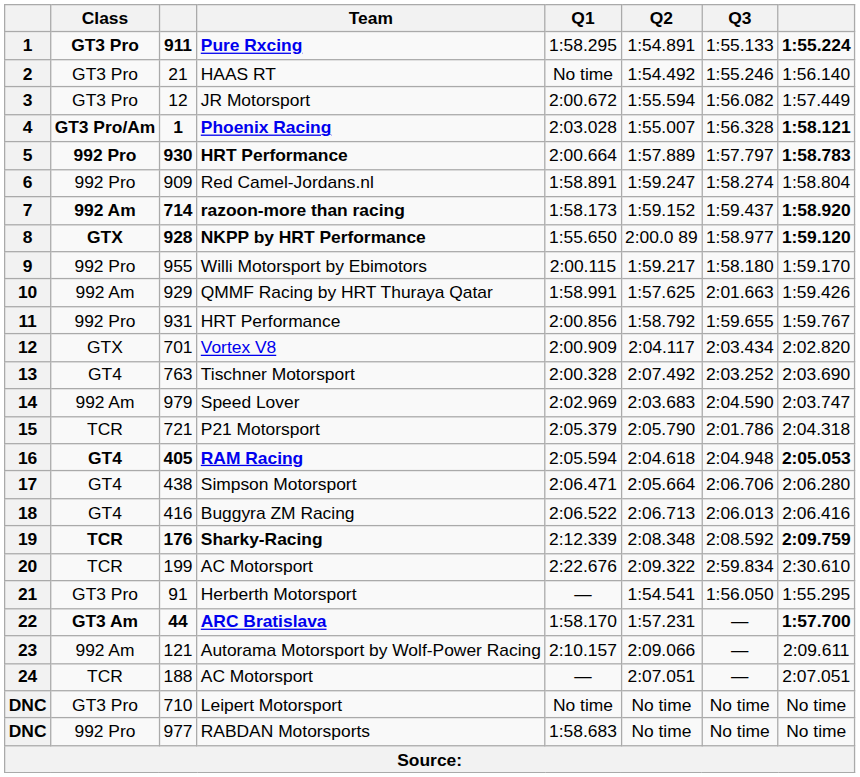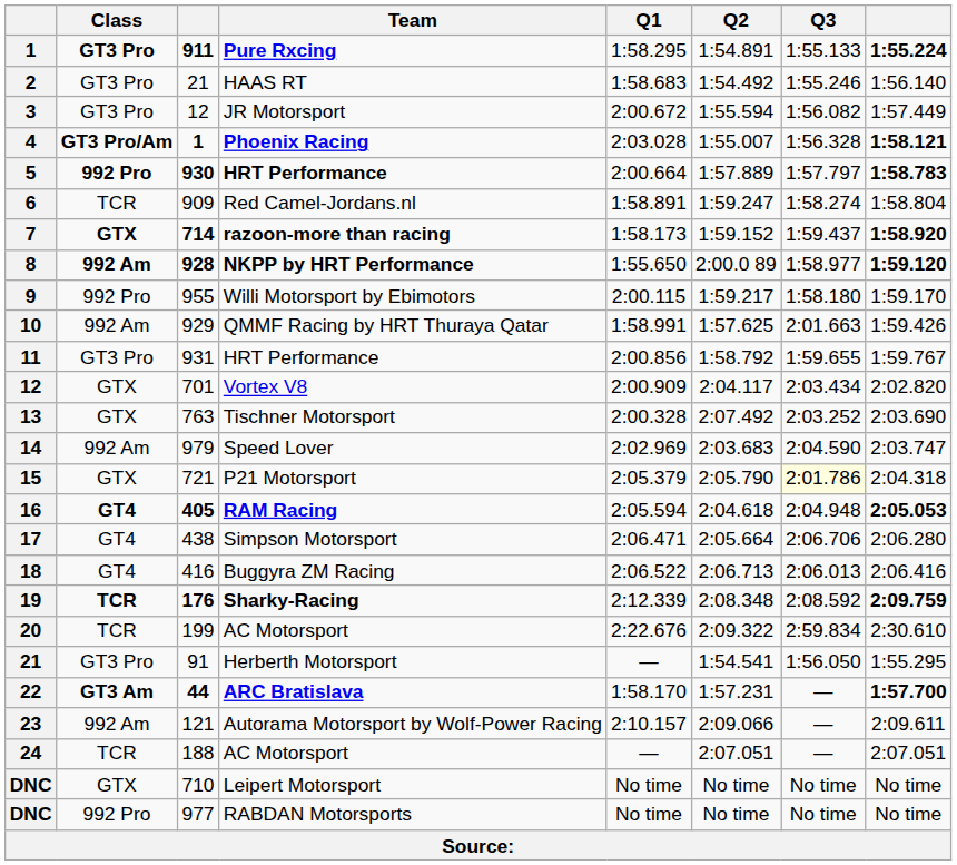 <table class="wikitable sortable" style="font-size: 85%;">
 <tr>
 <th scope="col"></th>
 <th scope="col">Class</th>
 <th scope="col" class="wikitable unsortable"></th>
 <th scope="col" class="wikitable unsortable">Team</th>
 <th scope="col">Q1</th>
 <th scope="col">Q2</th>
 <th scope="col">Q3</th>
 <th scope="col"></th>
 </tr>
 <tr>
 <th>1</th>
 <td align="center"><strong>GT3 Pro</strong></td>
 <td align="center"><strong>911</strong></td>
 <td><strong> <a href='#'>Pure Rxcing</a></strong></td>
 <td align="center">1:58.295</td>
 <td align="center">1:54.891</td>
 <td align="center">1:55.133</td>
 <td align="center"><strong>1:55.224</strong></td>
 </tr>
 <tr>
 <th>2</th>
 <td align="center">GT3 Pro</td>
 <td align="center">21</td>
 <td> HAAS RT</td>
-<td align="center">No time</td>
+<td align="center">1:58.683</td>
 <td align="center">1:54.492</td>
 <td align="center">1:55.246</td>
 <td align="center">1:56.140</td>
 </tr>
 <tr>
 <th>3</th>
 <td align="center">GT3 Pro</td>
 <td align="center">12</td>
 <td> JR Motorsport</td>
 <td align="center">2:00.672</td>
 <td align="center">1:55.594</td>
 <td align="center">1:56.082</td>
 <td align="center">1:57.449</td>
 </tr>
 <tr>
 <th>4</th>
 <td align="center"><strong>GT3 Pro/Am</strong></td>
 <td align="center"><strong>1</strong></td>
 <td><strong> <a href='#'>Phoenix Racing</a></strong></td>
 <td align="center">2:03.028</td>
 <td align="center">1:55.007</td>
 <td align="center">1:56.328</td>
 <td align="center"><strong>1:58.121</strong></td>
 </tr>
 <tr>
 <th>5</th>
 <td align="center"><strong>992 Pro</strong></td>
 <td align="center"><strong>930</strong></td>
 <td><strong> HRT Performance</strong></td>
 <td align="center">2:00.664</td>
 <td align="center">1:57.889</td>
 <td align="center">1:57.797</td>
 <td align="center"><strong>1:58.783</strong></td>
 </tr>
 <tr>
 <th>6</th>
-<td align="center">992 Pro</td>
+<td align="center">TCR</td>
 <td align="center">909</td>
 <td> Red Camel-Jordans.nl</td>
 <td align="center">1:58.891</td>
 <td align="center">1:59.247</td>
 <td align="center">1:58.274</td>
 <td align="center">1:58.804</td>
 </tr>
 <tr>
 <th>7</th>
-<td align="center"><strong>992 Am</strong></td>
+<td align="center"><strong>GTX</strong></td>
 <td align="center"><strong>714</strong></td>
 <td><strong> razoon-more than racing</strong></td>
 <td align="center">1:58.173</td>
 <td align="center">1:59.152</td>
 <td align="center">1:59.437</td>
 <td align="center"><strong>1:58.920</strong></td>
 </tr>
 <tr>
 <th>8</th>
-<td align="center"><strong>GTX</strong></td>
+<td align="center"><strong>992 Am</strong></td>
 <td align="center"><strong>928</strong></td>
 <td><strong> NKPP by HRT Performance</strong></td>
 <td align="center">1:55.650</td>
 <td align="center">2:00.0 89</td>
 <td align="center">1:58.977</td>
 <td align="center"><strong>1:59.120</strong></td>
 </tr>
 <tr>
 <th>9</th>
 <td align="center">992 Pro</td>
 <td align="center">955</td>
 <td> Willi Motorsport by Ebimotors</td>
 <td align="center">2:00.115</td>
 <td align="center">1:59.217</td>
 <td align="center">1:58.180</td>
 <td align="center">1:59.170</td>
 </tr>
 <tr>
 <th>10</th>
 <td align="center">992 Am</td>
 <td align="center">929</td>
 <td> QMMF Racing by HRT Thuraya Qatar</td>
 <td align="center">1:58.991</td>
 <td align="center">1:57.625</td>
 <td align="center">2:01.663</td>
 <td align="center">1:59.426</td>
 </tr>
 <tr>
 <th>11</th>
-<td align="center">992 Pro</td>
+<td align="center">GT3 Pro</td>
 <td align="center">931</td>
 <td> HRT Performance</td>
 <td align="center">2:00.856</td>
 <td align="center">1:58.792</td>
 <td align="center">1:59.655</td>
 <td align="center">1:59.767</td>
 </tr>
 <tr>
 <th>12</th>
 <td align="center">GTX</td>
 <td align="center">701</td>
 <td> <a href='#'>Vortex V8</a></td>
 <td align="center">2:00.909</td>
 <td align="center">2:04.117</td>
 <td align="center">2:03.434</td>
 <td align="center">2:02.820</td>
 </tr>
 <tr>
 <th>13</th>
-<td align="center">GT4</td>
+<td align="center">GTX</td>
 <td align="center">763</td>
 <td> Tischner Motorsport</td>
 <td align="center">2:00.328</td>
 <td align="center">2:07.492</td>
 <td align="center">2:03.252</td>
 <td align="center">2:03.690</td>
 </tr>
 <tr>
 <th>14</th>
 <td align="center">992 Am</td>
 <td align="center">979</td>
 <td> Speed Lover</td>
 <td align="center">2:02.969</td>
 <td align="center">2:03.683</td>
 <td align="center">2:04.590</td>
 <td align="center">2:03.747</td>
 </tr>
 <tr>
 <th>15</th>
-<td align="center">TCR</td>
+<td align="center">GTX</td>
 <td align="center">721</td>
 <td> P21 Motorsport</td>
 <td align="center">2:05.379</td>
 <td align="center">2:05.790</td>
-<td align="center">2:01.786</td>
+<td align="center" style="background: lightyellow;">2:01.786</td>
 <td align="center">2:04.318</td>
 </tr>
 <tr>
 <th>16</th>
 <td align="center"><strong>GT4</strong></td>
 <td align="center"><strong>405</strong></td>
 <td><strong> <a href='#'>RAM Racing</a></strong></td>
 <td align="center">2:05.594</td>
 <td align="center">2:04.618</td>
 <td align="center">2:04.948</td>
 <td align="center"><strong>2:05.053</strong></td>
 </tr>
 <tr>
 <th>17</th>
 <td align="center">GT4</td>
 <td align="center">438</td>
 <td> Simpson Motorsport</td>
 <td align="center">2:06.471</td>
 <td align="center">2:05.664</td>
 <td align="center">2:06.706</td>
 <td align="center">2:06.280</td>
 </tr>
 <tr>
 <th>18</th>
 <td align="center">GT4</td>
 <td align="center">416</td>
 <td> Buggyra ZM Racing</td>
 <td align="center">2:06.522</td>
 <td align="center">2:06.713</td>
 <td align="center">2:06.013</td>
 <td align="center">2:06.416</td>
 </tr>
 <tr>
 <th>19</th>
 <td align="center"><strong>TCR</strong></td>
 <td align="center"><strong>176</strong></td>
 <td><strong> Sharky-Racing</strong></td>
 <td align="center">2:12.339</td>
 <td align="center">2:08.348</td>
 <td align="center">2:08.592</td>
 <td align="center"><strong>2:09.759</strong></td>
 </tr>
 <tr>
 <th>20</th>
 <td align="center">TCR</td>
 <td align="center">199</td>
 <td> AC Motorsport</td>
 <td align="center">2:22.676</td>
 <td align="center">2:09.322</td>
 <td align="center">2:59.834</td>
 <td align="center">2:30.610</td>
 </tr>
 <tr>
 <th>21</th>
 <td align="center">GT3 Pro</td>
 <td align="center">91</td>
 <td> Herberth Motorsport</td>
 <td align="center">—</td>
 <td align="center">1:54.541</td>
 <td align="center">1:56.050</td>
 <td align="center">1:55.295</td>
 </tr>
 <tr>
 <th>22</th>
 <td align="center"><strong>GT3 Am</strong></td>
 <td align="center"><strong>44</strong></td>
 <td><strong> <a href='#'>ARC Bratislava</a></strong></td>
 <td align="center">1:58.170</td>
 <td align="center">1:57.231</td>
 <td align="center">—</td>
 <td align="center"><strong>1:57.700</strong></td>
 </tr>
 <tr>
 <th>23</th>
 <td align="center">992 Am</td>
 <td align="center">121</td>
 <td> Autorama Motorsport by Wolf-Power Racing</td>
 <td align="center">2:10.157</td>
 <td align="center">2:09.066</td>
 <td align="center">—</td>
 <td align="center">2:09.611</td>
 </tr>
 <tr>
 <th>24</th>
 <td align="center">TCR</td>
 <td align="center">188</td>
 <td> AC Motorsport</td>
 <td align="center">—</td>
 <td align="center">2:07.051</td>
 <td align="center">—</td>
 <td align="center">2:07.051</td>
 </tr>
 <tr>
 <th>DNC</th>
-<td align="center">GT3 Pro</td>
+<td align="center">GTX</td>
 <td align="center">710</td>
 <td> Leipert Motorsport</td>
 <td align="center">No time</td>
 <td align="center">No time</td>
 <td align="center">No time</td>
 <td align="center">No time</td>
 </tr>
 <tr>
 <th>DNC</th>
 <td align="center">992 Pro</td>
 <td align="center">977</td>
 <td> RABDAN Motorsports</td>
-<td align="center">1:58.683</td>
+<td align="center">No time</td>
 <td align="center">No time</td>
 <td align="center">No time</td>
 <td align="center">No time</td>
 </tr>
 <tr>
 <th colspan="8">Source:</th>
 </tr>
 </table>
